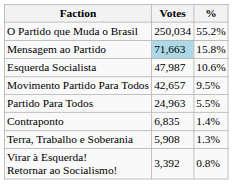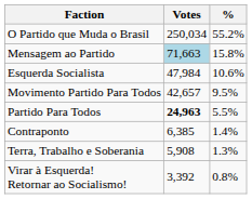 <table class="wikitable">
 <tr>
 <th>Faction</th>
 <th>Votes</th>
 <th>%</th>
 </tr>
 <tr>
 <td>O Partido que Muda o Brasil</td>
 <td>250,034</td>
 <td>55.2%</td>
 </tr>
 <tr>
 <td>Mensagem ao Partido</td>
 <td style="background: lightblue;">71,663</td>
 <td>15.8%</td>
 </tr>
 <tr>
 <td>Esquerda Socialista</td>
-<td>47,987</td>
+<td>47,984</td>
 <td>10.6%</td>
 </tr>
 <tr>
 <td>Movimento Partido Para Todos</td>
 <td>42,657</td>
 <td>9.5%</td>
 </tr>
 <tr>
 <td>Partido Para Todos</td>
-<td>24,963</td>
+<td><strong>24,963</strong></td>
 <td>5.5%</td>
 </tr>
 <tr>
 <td>Contraponto</td>
-<td>6,835</td>
+<td>6,385</td>
 <td>1.4%</td>
 </tr>
 <tr>
 <td>Terra, Trabalho e Soberania</td>
 <td>5,908</td>
 <td>1.3%</td>
 </tr>
 <tr>
 <td>Virar à Esquerda!<br>Retornar ao Socialismo!</td>
 <td>3,392</td>
 <td>0.8%</td>
 </tr>
 </table>
